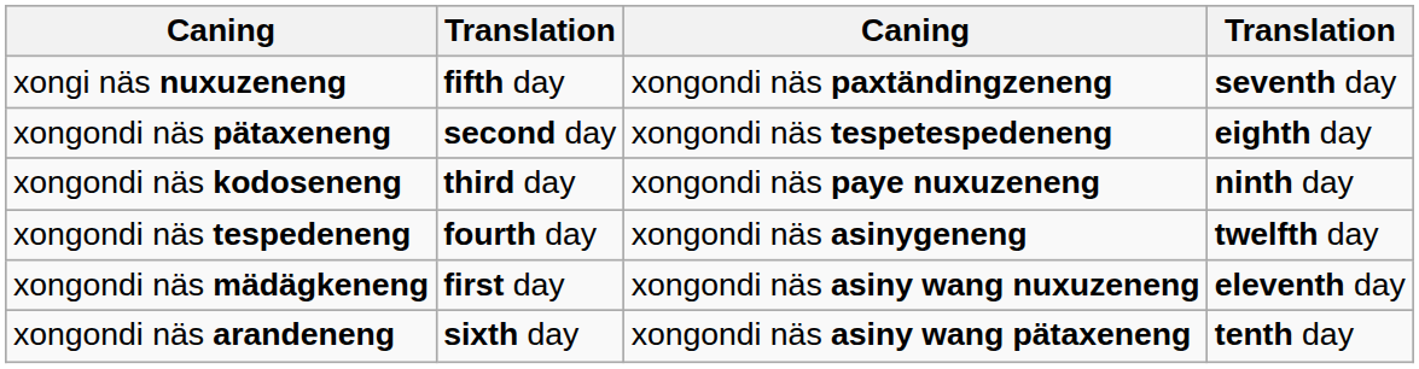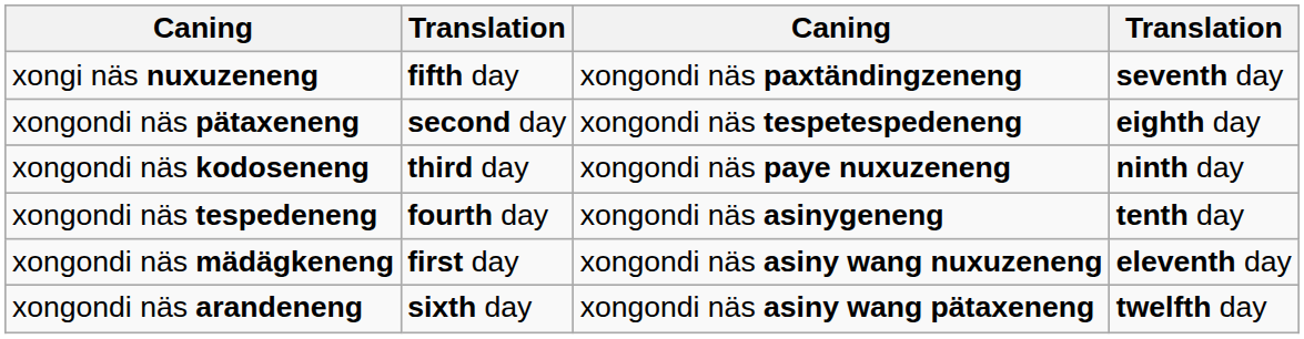 <table class="wikitable">
 <tr>
 <th>Caning</th>
 <th>Translation</th>
 <th>Caning</th>
 <th>Translation</th>
 </tr>
 <tr>
 <td>xongi näs <strong>nuxuzeneng</strong></td>
 <td><strong>fifth</strong> day</td>
 <td>xongondi näs <strong>paxtändingzeneng</strong></td>
 <td><strong>seventh</strong> day</td>
 </tr>
 <tr>
 <td>xongondi näs <strong>pätaxeneng</strong></td>
 <td><strong>second</strong> day</td>
 <td>xongondi näs <strong>tespetespedeneng</strong></td>
 <td><strong>eighth</strong> day</td>
 </tr>
 <tr>
 <td>xongondi näs <strong>kodoseneng</strong></td>
 <td><strong>third</strong> day</td>
 <td>xongondi näs <strong>paye nuxuzeneng</strong></td>
 <td><strong>ninth</strong> day</td>
 </tr>
 <tr>
 <td>xongondi näs <strong>tespedeneng</strong></td>
 <td><strong>fourth</strong> day</td>
 <td>xongondi näs <strong>asinygeneng</strong></td>
-<td><strong>twelfth</strong> day</td>
+<td><strong>tenth</strong> day</td>
 </tr>
 <tr>
 <td>xongondi näs <strong>mädägkeneng</strong></td>
 <td><strong>first</strong> day</td>
 <td>xongondi näs <strong>asiny wang nuxuzeneng</strong></td>
 <td><strong>eleventh</strong> day</td>
 </tr>
 <tr>
 <td>xongondi näs <strong>arandeneng</strong></td>
 <td><strong>sixth</strong> day</td>
 <td>xongondi näs <strong>asiny wang pätaxeneng</strong></td>
-<td><strong>tenth</strong> day</td>
+<td><strong>twelfth</strong> day</td>
 </tr>
 </table>
